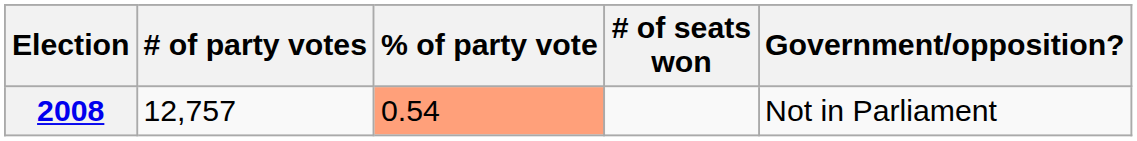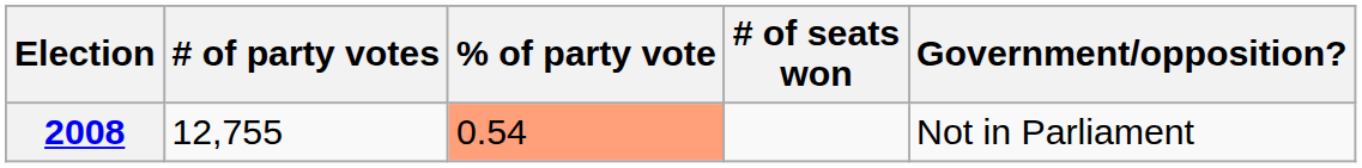 <table class="wikitable">
 <tr>
 <th>Election</th>
 <th># of party votes</th>
 <th>% of party vote</th>
 <th># of seats<br>won</th>
 <th>Government/opposition?</th>
 </tr>
 <tr>
 <th><a href='#'>2008</a></th>
-<td>12,757</td>
+<td>12,755</td>
 <td style="background: lightsalmon;">0.54</td>
 <td></td>
 <td>Not in Parliament</td>
 </tr>
 </table>
